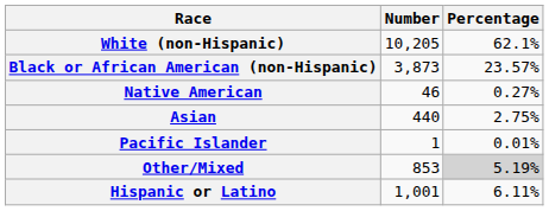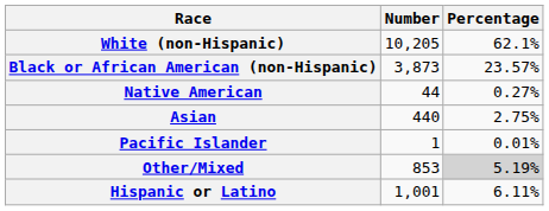 <table class="wikitable" style="text-align:right">
 <tr>
 <th scope="col">Race</th>
 <th scope="col">Number</th>
 <th scope="col">Percentage</th>
 </tr>
 <tr>
 <th scope="row"><a href='#'>White</a> (non-Hispanic)</th>
 <td>10,205</td>
 <td>62.1%</td>
 </tr>
 <tr>
 <th scope="row"><a href='#'>Black or African American</a> (non-Hispanic)</th>
 <td>3,873</td>
 <td>23.57%</td>
 </tr>
 <tr>
 <th scope="row"><a href='#'>Native American</a></th>
-<td>46</td>
+<td>44</td>
 <td>0.27%</td>
 </tr>
 <tr>
 <th scope="row"><a href='#'>Asian</a></th>
 <td>440</td>
 <td>2.75%</td>
 </tr>
 <tr>
 <th scope="row"><a href='#'>Pacific Islander</a></th>
 <td>1</td>
 <td>0.01%</td>
 </tr>
 <tr>
 <th scope="row"><a href='#'>Other/Mixed</a></th>
 <td>853</td>
 <td style="background: lightgrey;">5.19%</td>
 </tr>
 <tr>
 <th scope="row"><a href='#'>Hispanic</a> or <a href='#'>Latino</a></th>
 <td>1,001</td>
 <td>6.11%</td>
 </tr>
 </table>
